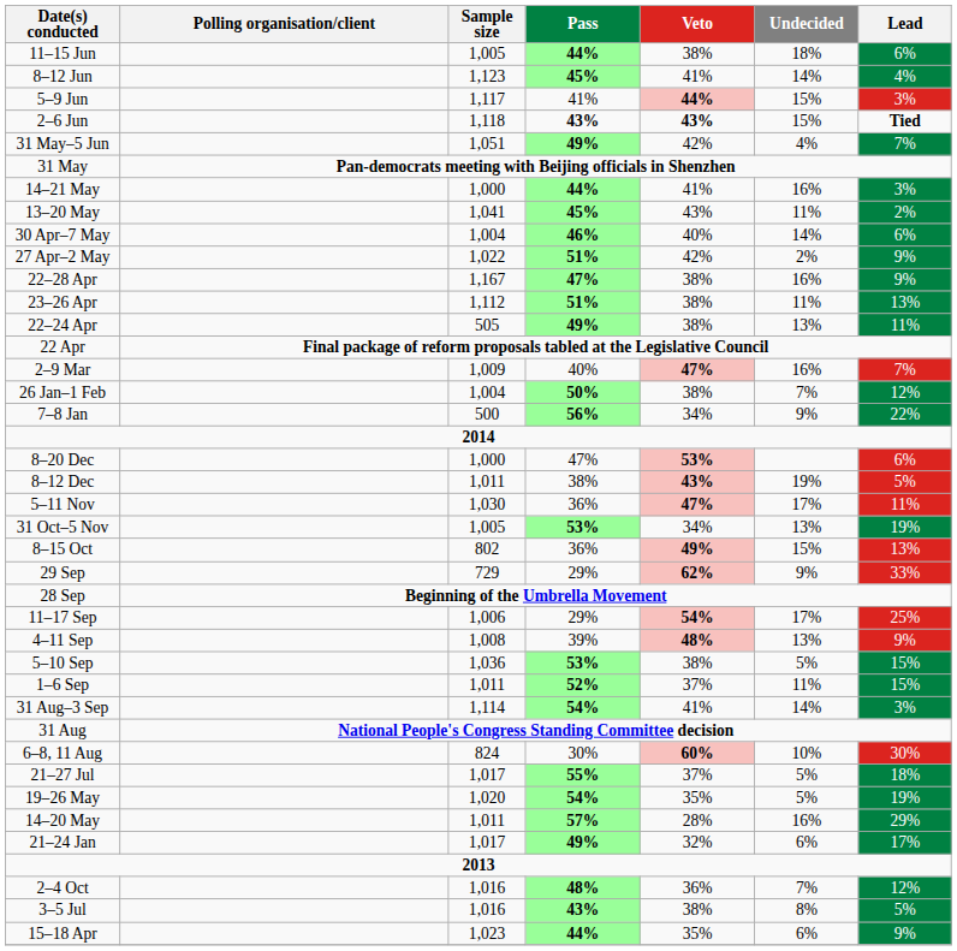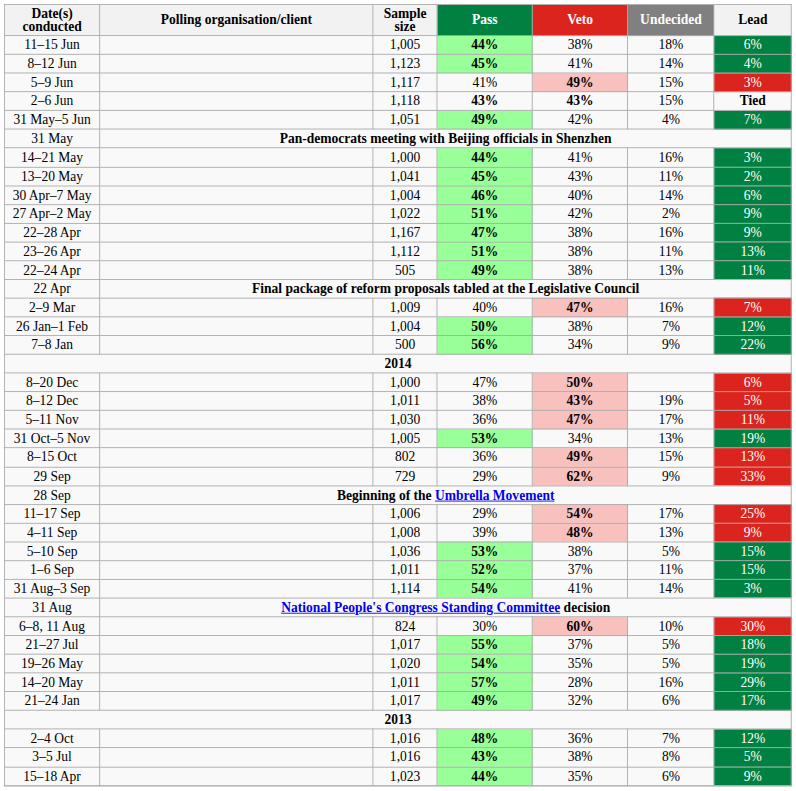 <table class="wikitable sortable" style="text-align: center; line-height: 14px; font-size: 95%;">
 <tr>
 <th style="width: 100px;" !>Date(s)<br>conducted</th>
 <th style="width: 300px;">Polling organisation/client</th>
 <th class="unsortable" style="width: 65px;">Sample size</th>
 <th class="unsortable" style="background: rgb(0, 129, 66); width: 100px; color: white;">Pass</th>
 <th class="unsortable" style="background: rgb(220, 36, 31); width: 100px; color: white;">Veto</th>
 <th class="unsortable" style="background: gray; width: 90px; color: white;">Undecided</th>
 <th class="unsortable" style="width: 80px;">Lead</th>
 </tr>
 <tr>
 <td data-sort-value="2015-6-15">11–15 Jun</td>
 <td></td>
 <td>1,005</td>
 <td style="background: rgb(153, 255, 153);"><strong>44%</strong></td>
 <td>38%</td>
 <td>18%</td>
 <td style="background: rgb(0, 129, 66); color: white;">6%</td>
 </tr>
 <tr>
 <td data-sort-value="2015-6-12">8–12 Jun</td>
 <td></td>
 <td>1,123</td>
 <td style="background: rgb(153, 255, 153);"><strong>45%</strong></td>
 <td>41%</td>
 <td>14%</td>
 <td style="background: rgb(0, 129, 66); color: white;">4%</td>
 </tr>
 <tr>
 <td data-sort-value="2015-6-9">5–9 Jun</td>
 <td></td>
 <td>1,117</td>
 <td>41%</td>
-<td style="background: rgb(248, 193, 190);"><strong>44%</strong></td>
+<td style="background: rgb(248, 193, 190);"><strong>49%</strong></td>
 <td>15%</td>
 <td style="background: rgb(220, 36, 31); color: white;">3%</td>
 </tr>
 <tr>
 <td data-sort-value="2015-6-6">2–6 Jun</td>
 <td></td>
 <td>1,118</td>
 <td><strong>43%</strong></td>
 <td><strong>43%</strong></td>
 <td>15%</td>
 <td><strong>Tied</strong></td>
 </tr>
 <tr>
 <td data-sort-value="2015-6-5">31 May–5 Jun</td>
 <td></td>
 <td>1,051</td>
 <td style="background: rgb(153, 255, 153);"><strong>49%</strong></td>
 <td>42%</td>
 <td>4%</td>
 <td style="background: rgb(0, 129, 66); color: white;">7%</td>
 </tr>
 <tr>
 <td data-sort-value="2015-05-31">31 May</td>
 <td colspan="7"><strong>Pan-democrats meeting with Beijing officials in Shenzhen</strong></td>
 </tr>
 <tr>
 <td data-sort-value="2015-5-21">14–21 May</td>
 <td></td>
 <td>1,000</td>
 <td style="background: rgb(153, 255, 153);"><strong>44%</strong></td>
 <td>41%</td>
 <td>16%</td>
 <td style="background: rgb(0, 129, 66); color: white;">3%</td>
 </tr>
 <tr>
 <td data-sort-value="2015-5-20">13–20 May</td>
 <td></td>
 <td>1,041</td>
 <td style="background: rgb(153, 255, 153);"><strong>45%</strong></td>
 <td>43%</td>
 <td>11%</td>
 <td style="background: rgb(0, 129, 66); color: white;">2%</td>
 </tr>
 <tr>
 <td data-sort-value="2015-5-7">30 Apr–7 May</td>
 <td></td>
 <td>1,004</td>
 <td style="background: rgb(153, 255, 153);"><strong>46%</strong></td>
 <td>40%</td>
 <td>14%</td>
 <td style="background: rgb(0, 129, 66); color: white;">6%</td>
 </tr>
 <tr>
 <td data-sort-value="2015-5-2">27 Apr–2 May</td>
 <td></td>
 <td>1,022</td>
 <td style="background: rgb(153, 255, 153);"><strong>51%</strong></td>
 <td>42%</td>
 <td>2%</td>
 <td style="background: rgb(0, 129, 66); color: white;">9%</td>
 </tr>
 <tr>
 <td data-sort-value="2015-4-28">22–28 Apr</td>
 <td></td>
 <td>1,167</td>
 <td style="background: rgb(153, 255, 153);"><strong>47%</strong></td>
 <td>38%</td>
 <td>16%</td>
 <td style="background: rgb(0, 129, 66); color: white;">9%</td>
 </tr>
 <tr>
 <td data-sort-value="2015-4-26">23–26 Apr</td>
 <td></td>
 <td>1,112</td>
 <td style="background: rgb(153, 255, 153);"><strong>51%</strong></td>
 <td>38%</td>
 <td>11%</td>
 <td style="background: rgb(0, 129, 66); color: white;">13%</td>
 </tr>
 <tr>
 <td data-sort-value="2015-4-24">22–24 Apr</td>
 <td></td>
 <td>505</td>
 <td style="background: rgb(153, 255, 153);"><strong>49%</strong></td>
 <td>38%</td>
 <td>13%</td>
 <td style="background: rgb(0, 129, 66); color: white;">11%</td>
 </tr>
 <tr>
 <td data-sort-value="2015-04-22">22 Apr</td>
 <td colspan="7"><strong>Final package of reform proposals tabled at the Legislative Council</strong></td>
 </tr>
 <tr>
 <td data-sort-value="2015-3-9">2–9 Mar</td>
 <td></td>
 <td>1,009</td>
 <td>40%</td>
 <td style="background: rgb(248, 193, 190);"><strong>47%</strong></td>
 <td>16%</td>
 <td style="background: rgb(220, 36, 31); color: white;">7%</td>
 </tr>
 <tr>
 <td data-sort-value="2015-2-1">26 Jan–1 Feb</td>
 <td></td>
 <td>1,004</td>
 <td style="background: rgb(153, 255, 153);"><strong>50%</strong></td>
 <td>38%</td>
 <td>7%</td>
 <td style="background: rgb(0, 129, 66); color: white;">12%</td>
 </tr>
 <tr>
 <td data-sort-value="2015-1-8">7–8 Jan</td>
 <td></td>
 <td>500</td>
 <td style="background: rgb(153, 255, 153);"><strong>56%</strong></td>
 <td>34%</td>
 <td>9%</td>
 <td style="background: rgb(0, 129, 66); color: white;">22%</td>
 </tr>
 <tr>
 <td data-sort-value="2015-01-01" colspan="8"><strong>2014</strong></td>
 </tr>
 <tr>
 <td data-sort-value="2014-12-20">8–20 Dec</td>
 <td></td>
 <td>1,000</td>
 <td>47%</td>
-<td style="background: rgb(248, 193, 190);"><strong>53%</strong></td>
+<td style="background: rgb(248, 193, 190);"><strong>50%</strong></td>
 <td></td>
 <td style="background: rgb(220, 36, 31); color: white;">6%</td>
 </tr>
 <tr>
 <td data-sort-value="2014-12-12">8–12 Dec</td>
 <td></td>
 <td>1,011</td>
 <td>38%</td>
 <td style="background: rgb(248, 193, 190);"><strong>43%</strong></td>
 <td>19%</td>
 <td style="background: rgb(220, 36, 31); color: white;">5%</td>
 </tr>
 <tr>
 <td data-sort-value="2014-11-11">5–11 Nov</td>
 <td></td>
 <td>1,030</td>
 <td>36%</td>
 <td style="background: rgb(248, 193, 190);"><strong>47%</strong></td>
 <td>17%</td>
 <td style="background: rgb(220, 36, 31); color: white;">11%</td>
 </tr>
 <tr>
 <td data-sort-value="2014-11-5">31 Oct–5 Nov</td>
 <td></td>
 <td>1,005</td>
 <td style="background: rgb(153, 255, 153);"><strong>53%</strong></td>
 <td>34%</td>
 <td>13%</td>
 <td style="background: rgb(0, 129, 66); color: white;">19%</td>
 </tr>
 <tr>
 <td data-sort-value="2014-10-15">8–15 Oct</td>
 <td></td>
 <td>802</td>
 <td>36%</td>
 <td style="background: rgb(248, 193, 190);"><strong>49%</strong></td>
 <td>15%</td>
 <td style="background: rgb(220, 36, 31); color: white;">13%</td>
 </tr>
 <tr>
 <td data-sort-value="2014-09-29">29 Sep</td>
 <td></td>
 <td>729</td>
 <td>29%</td>
 <td style="background: rgb(248, 193, 190);"><strong>62%</strong></td>
 <td>9%</td>
 <td style="background: rgb(220, 36, 31); color: white;">33%</td>
 </tr>
 <tr>
 <td data-sort-value="2014-09-28">28 Sep</td>
 <td colspan="7"><strong>Beginning of the <a href='#'>Umbrella Movement</a></strong></td>
 </tr>
 <tr>
 <td data-sort-value="2014-09-17">11–17 Sep</td>
 <td></td>
 <td>1,006</td>
 <td>29%</td>
 <td style="background: rgb(248, 193, 190);"><strong>54%</strong></td>
 <td>17%</td>
 <td style="background: rgb(220, 36, 31); color: white;">25%</td>
 </tr>
 <tr>
 <td data-sort-value="2014-09-11">4–11 Sep</td>
 <td></td>
 <td>1,008</td>
 <td>39%</td>
 <td style="background: rgb(248, 193, 190);"><strong>48%</strong></td>
 <td>13%</td>
 <td style="background: rgb(220, 36, 31); color: white;">9%</td>
 </tr>
 <tr>
 <td data-sort-value="2014-9-10">5–10 Sep</td>
 <td></td>
 <td>1,036</td>
 <td style="background: rgb(153, 255, 153);"><strong>53%</strong></td>
 <td>38%</td>
 <td>5%</td>
 <td style="background: rgb(0, 129, 66); color: white;">15%</td>
 </tr>
 <tr>
 <td data-sort-value="2014-9-6">1–6 Sep</td>
 <td></td>
 <td>1,011</td>
 <td style="background: rgb(153, 255, 153);"><strong>52%</strong></td>
 <td>37%</td>
 <td>11%</td>
 <td style="background: rgb(0, 129, 66); color: white;">15%</td>
 </tr>
 <tr>
 <td data-sort-value="2014-9-3">31 Aug–3 Sep</td>
 <td></td>
 <td>1,114</td>
 <td style="background: rgb(153, 255, 153);"><strong>54%</strong></td>
 <td>41%</td>
 <td>14%</td>
 <td style="background: rgb(0, 129, 66); color: white;">3%</td>
 </tr>
 <tr>
 <td data-sort-value="2014-08-31">31 Aug</td>
 <td colspan="7"><strong><a href='#'>National People's Congress Standing Committee</a> decision</strong></td>
 </tr>
 <tr>
 <td data-sort-value="2014-8-11">6–8, 11 Aug</td>
 <td></td>
 <td>824</td>
 <td>30%</td>
 <td style="background: rgb(248, 193, 190);"><strong>60%</strong></td>
 <td>10%</td>
 <td style="background: rgb(220, 36, 31); color: white;">30%</td>
 </tr>
 <tr>
 <td data-sort-value="2014-7-27">21–27 Jul</td>
 <td></td>
 <td>1,017</td>
 <td style="background: rgb(153, 255, 153);"><strong>55%</strong></td>
 <td>37%</td>
 <td>5%</td>
 <td style="background: rgb(0, 129, 66); color: white;">18%</td>
 </tr>
 <tr>
 <td data-sort-value="2014-5-26">19–26 May</td>
 <td></td>
 <td>1,020</td>
 <td style="background: rgb(153, 255, 153);"><strong>54%</strong></td>
 <td>35%</td>
 <td>5%</td>
 <td style="background: rgb(0, 129, 66); color: white;">19%</td>
 </tr>
 <tr>
 <td data-sort-value="2014-5-20">14–20 May</td>
 <td></td>
 <td>1,011</td>
 <td style="background: rgb(153, 255, 153);"><strong>57%</strong></td>
 <td>28%</td>
 <td>16%</td>
 <td style="background: rgb(0, 129, 66); color: white;">29%</td>
 </tr>
 <tr>
 <td data-sort-value="2014-1-24">21–24 Jan</td>
 <td></td>
 <td>1,017</td>
 <td style="background: rgb(153, 255, 153);"><strong>49%</strong></td>
 <td>32%</td>
 <td>6%</td>
 <td style="background: rgb(0, 129, 66); color: white;">17%</td>
 </tr>
 <tr>
 <td data-sort-value="2014-01-01" colspan="8"><strong>2013</strong></td>
 </tr>
 <tr>
 <td data-sort-value="2013-10-4">2–4 Oct</td>
 <td></td>
 <td>1,016</td>
 <td style="background: rgb(153, 255, 153);"><strong>48%</strong></td>
 <td>36%</td>
 <td>7%</td>
 <td style="background: rgb(0, 129, 66); color: white;">12%</td>
 </tr>
 <tr>
 <td data-sort-value="2013-7-5">3–5 Jul</td>
 <td></td>
 <td>1,016</td>
 <td style="background: rgb(153, 255, 153);"><strong>43%</strong></td>
 <td>38%</td>
 <td>8%</td>
 <td style="background: rgb(0, 129, 66); color: white;">5%</td>
 </tr>
 <tr>
 <td data-sort-value="2013-4-18">15–18 Apr</td>
 <td></td>
 <td>1,023</td>
 <td style="background: rgb(153, 255, 153);"><strong>44%</strong></td>
 <td>35%</td>
 <td>6%</td>
 <td style="background: rgb(0, 129, 66); color: white;">9%</td>
 </tr>
 <tr>
 </tr>
 </table>
